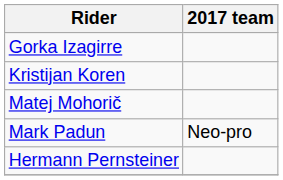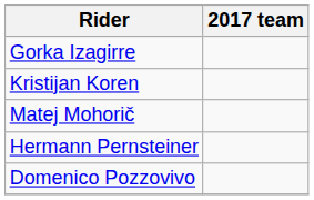 <table class="wikitable">
 <tr>
 <th>Rider</th>
 <th>2017 team</th>
 </tr>
 <tr>
 <td><a href='#'>Gorka Izagirre</a></td>
 <td></td>
 </tr>
 <tr>
 <td><a href='#'>Kristijan Koren</a></td>
 <td></td>
 </tr>
 <tr>
 <td><a href='#'>Matej Mohorič</a></td>
 <td></td>
 </tr>
 <tr>
-<td><a href='#'>Mark Padun</a></td>
-<td>Neo-pro</td>
+<td><a href='#'>Hermann Pernsteiner</a></td>
+<td></td>
 </tr>
 <tr>
-<td><a href='#'>Hermann Pernsteiner</a></td>
+<td><a href='#'>Domenico Pozzovivo</a></td>
 <td></td>
 </tr>
 <tr>
 </tr>
 </table>
